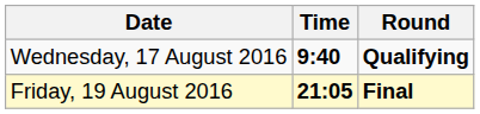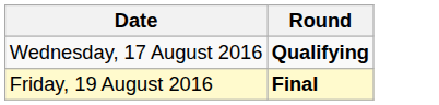 <table class="wikitable">
 <tr>
 <th>Date</th>
-<th>Time</th>
 <th>Round</th>
 </tr>
 <tr>
 <td>Wednesday, 17 August 2016</td>
-<td><strong>9:40</strong></td>
 <td><strong>Qualifying</strong></td>
 </tr>
 <tr style=background:lemonchiffon>
 <td>Friday, 19 August 2016</td>
-<td><strong>21:05</strong></td>
 <td><strong>Final</strong></td>
 </tr>
 </table>
